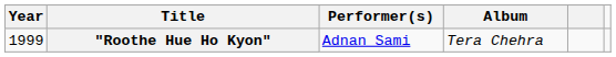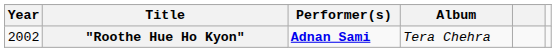 <table class="wikitable plainrowheaders unsortable" style="text-align: margin;">
 <tr>
 </tr>
 <tr>
 <th scope="col" style="width: 2em;">Year</th>
 <th scope="col" style="width: 18em;">Title</th>
 <th scope="col" style="width: 8em;">Performer(s)</th>
 <th scope="col" style="width: 8em;">Album</th>
 <th scope="col" style="width: 2em;"></th>
 </tr>
 <tr>
-<td>1999</td>
+<td>2002</td>
 <th scope="row">"Roothe Hue Ho Kyon"</th>
-<td><a href='#'>Adnan Sami</a></td>
+<td><strong><a href='#'>Adnan Sami</a></strong></td>
 <td><em>Tera Chehra</em></td>
 <td></td>
 <td></td>
 </tr>
 </table>
